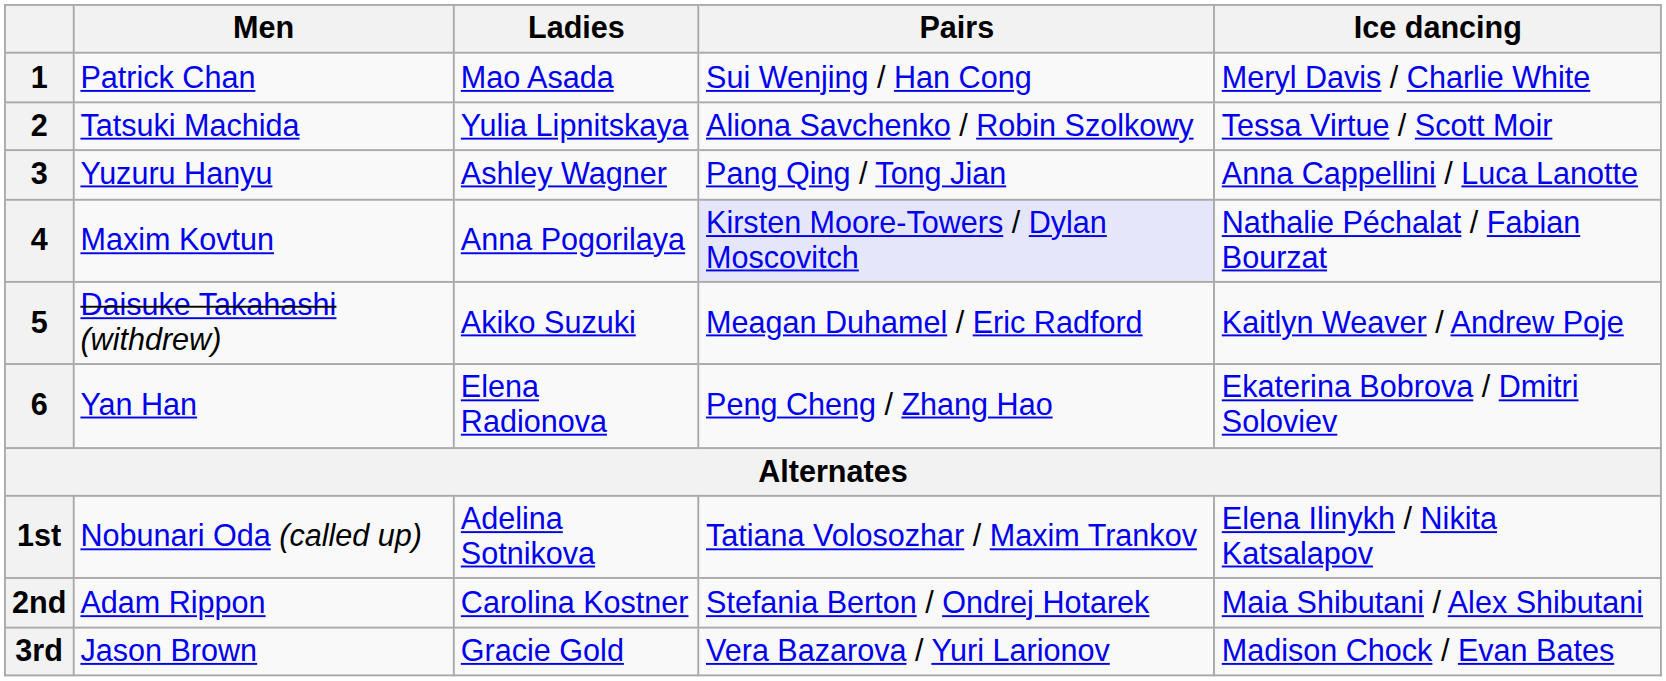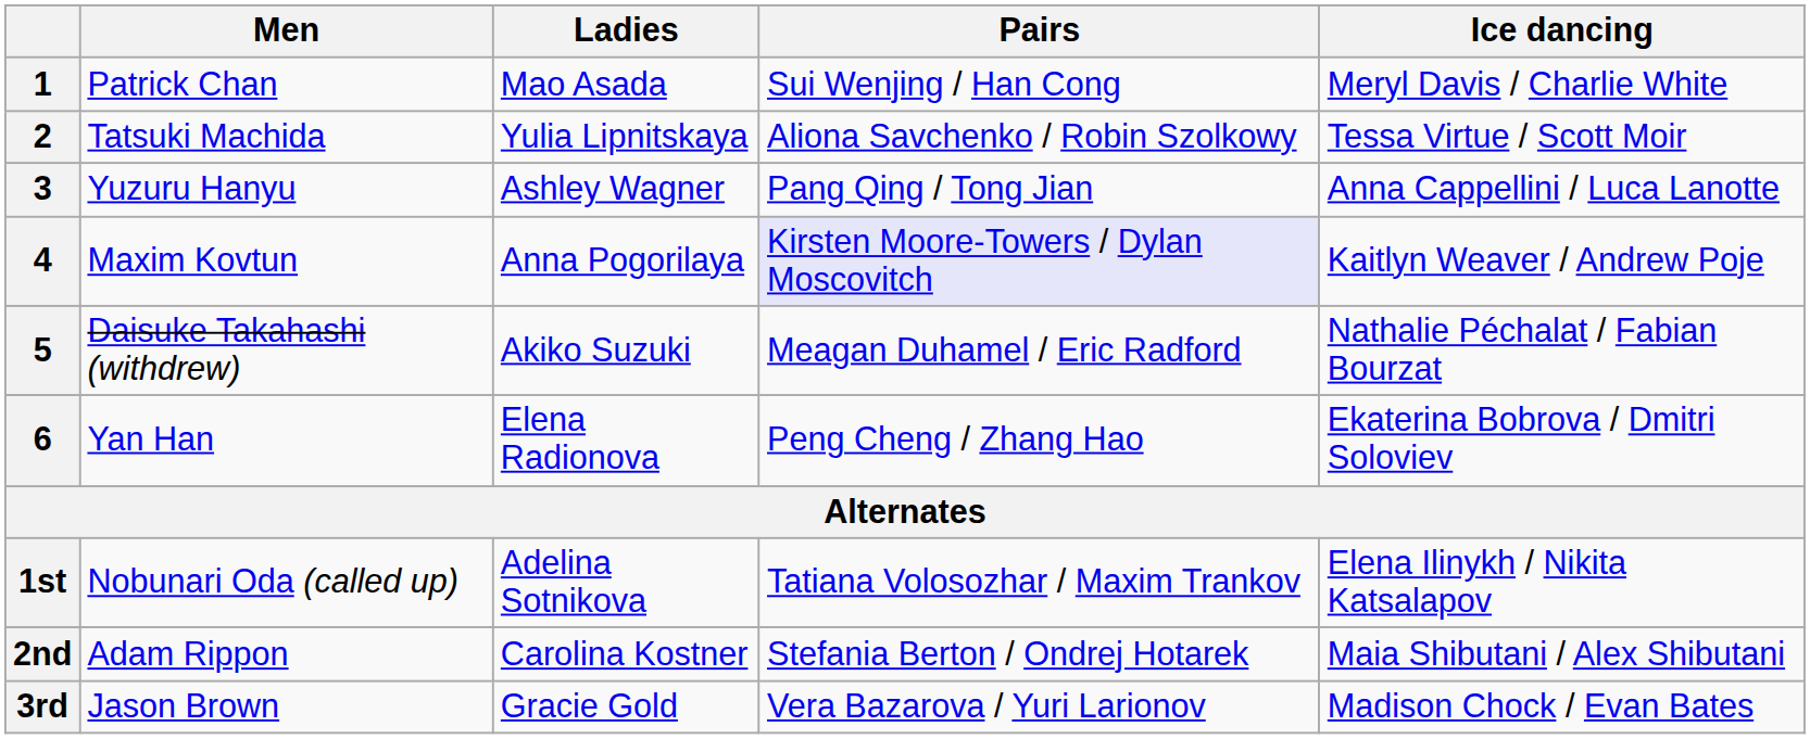 <table class="wikitable">
 <tr>
 <th></th>
 <th>Men</th>
 <th>Ladies</th>
 <th>Pairs</th>
 <th>Ice dancing</th>
 </tr>
 <tr>
 <th>1</th>
 <td> <a href='#'>Patrick Chan</a></td>
 <td> <a href='#'>Mao Asada</a></td>
 <td> <a href='#'>Sui Wenjing</a> / <a href='#'>Han Cong</a></td>
 <td> <a href='#'>Meryl Davis</a> / <a href='#'>Charlie White</a></td>
 </tr>
 <tr>
 <th>2</th>
 <td> <a href='#'>Tatsuki Machida</a></td>
 <td> <a href='#'>Yulia Lipnitskaya</a></td>
 <td> <a href='#'>Aliona Savchenko</a> / <a href='#'>Robin Szolkowy</a></td>
 <td> <a href='#'>Tessa Virtue</a> / <a href='#'>Scott Moir</a></td>
 </tr>
 <tr>
 <th>3</th>
 <td> <a href='#'>Yuzuru Hanyu</a></td>
 <td> <a href='#'>Ashley Wagner</a></td>
 <td> <a href='#'>Pang Qing</a> / <a href='#'>Tong Jian</a></td>
 <td> <a href='#'>Anna Cappellini</a> / <a href='#'>Luca Lanotte</a></td>
 </tr>
 <tr>
 <th>4</th>
 <td> <a href='#'>Maxim Kovtun</a></td>
 <td> <a href='#'>Anna Pogorilaya</a></td>
 <td style="background: lavender;"> <a href='#'>Kirsten Moore-Towers</a> / <a href='#'>Dylan Moscovitch</a></td>
-<td> <a href='#'>Nathalie Péchalat</a> / <a href='#'>Fabian Bourzat</a></td>
+<td> <a href='#'>Kaitlyn Weaver</a> / <a href='#'>Andrew Poje</a></td>
 </tr>
 <tr>
 <th>5</th>
 <td> <s><a href='#'>Daisuke Takahashi</a></s> <em>(withdrew)</em></td>
 <td> <a href='#'>Akiko Suzuki</a></td>
 <td> <a href='#'>Meagan Duhamel</a> / <a href='#'>Eric Radford</a></td>
-<td> <a href='#'>Kaitlyn Weaver</a> / <a href='#'>Andrew Poje</a></td>
+<td> <a href='#'>Nathalie Péchalat</a> / <a href='#'>Fabian Bourzat</a></td>
 </tr>
 <tr>
 <th>6</th>
 <td> <a href='#'>Yan Han</a></td>
 <td> <a href='#'>Elena Radionova</a></td>
 <td> <a href='#'>Peng Cheng</a> / <a href='#'>Zhang Hao</a></td>
 <td> <a href='#'>Ekaterina Bobrova</a> / <a href='#'>Dmitri Soloviev</a></td>
 </tr>
 <tr>
 <th colspan=5 align=center>Alternates</th>
 </tr>
 <tr>
 <th>1st</th>
 <td> <a href='#'>Nobunari Oda</a> <em>(called up)</em></td>
 <td> <a href='#'>Adelina Sotnikova</a></td>
 <td> <a href='#'>Tatiana Volosozhar</a> / <a href='#'>Maxim Trankov</a></td>
 <td> <a href='#'>Elena Ilinykh</a> / <a href='#'>Nikita Katsalapov</a></td>
 </tr>
 <tr>
 <th>2nd</th>
 <td> <a href='#'>Adam Rippon</a></td>
 <td> <a href='#'>Carolina Kostner</a></td>
 <td> <a href='#'>Stefania Berton</a> / <a href='#'>Ondrej Hotarek</a></td>
 <td> <a href='#'>Maia Shibutani</a> / <a href='#'>Alex Shibutani</a></td>
 </tr>
 <tr>
 <th>3rd</th>
 <td> <a href='#'>Jason Brown</a></td>
 <td> <a href='#'>Gracie Gold</a></td>
 <td> <a href='#'>Vera Bazarova</a> / <a href='#'>Yuri Larionov</a></td>
 <td> <a href='#'>Madison Chock</a> / <a href='#'>Evan Bates</a></td>
 </tr>
 </table>
